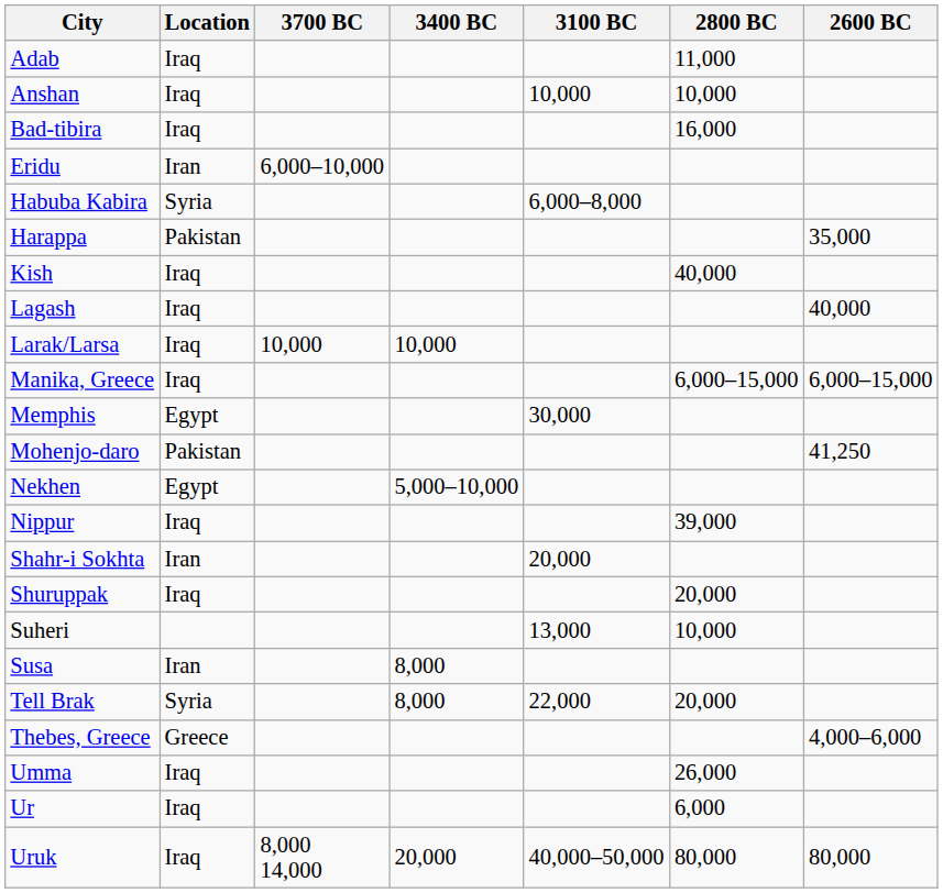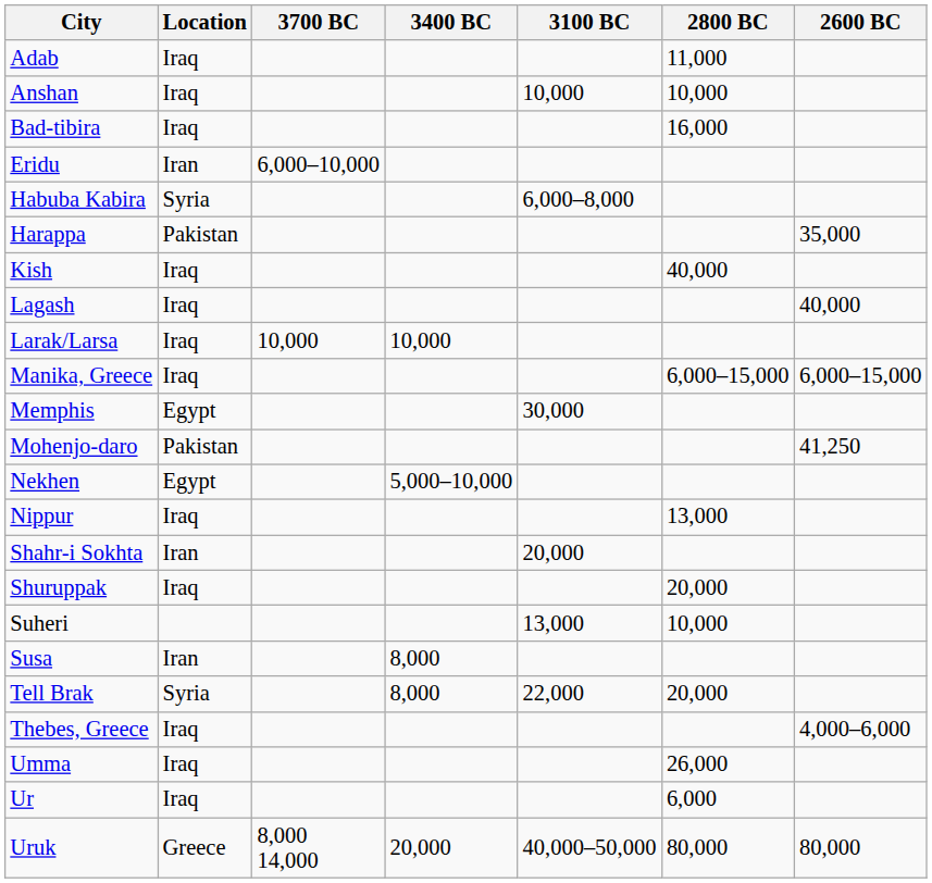 <table class="wikitable sortable">
 <tr>
 <th>City</th>
 <th>Location</th>
 <th data-sort-type="number">3700 BC</th>
 <th data-sort-type="number">3400 BC</th>
 <th data-sort-type="number">3100 BC</th>
 <th data-sort-type="number">2800 BC</th>
 <th data-sort-type="number">2600 BC</th>
 </tr>
 <tr>
 <td><a href='#'>Adab</a></td>
 <td>Iraq</td>
 <td></td>
 <td></td>
 <td></td>
 <td>11,000</td>
 <td></td>
 </tr>
 <tr>
 <td><a href='#'>Anshan</a></td>
 <td>Iraq</td>
 <td></td>
 <td></td>
 <td>10,000</td>
 <td>10,000</td>
 <td></td>
 </tr>
 <tr>
 <td><a href='#'>Bad-tibira</a></td>
 <td>Iraq</td>
 <td></td>
 <td></td>
 <td></td>
 <td>16,000</td>
 <td></td>
 </tr>
 <tr>
 <td><a href='#'>Eridu</a></td>
 <td>Iran</td>
 <td>6,000–10,000</td>
 <td></td>
 <td></td>
 <td></td>
 <td></td>
 </tr>
 <tr>
 <td><a href='#'>Habuba Kabira</a></td>
 <td>Syria</td>
 <td></td>
 <td></td>
 <td>6,000–8,000</td>
 <td></td>
 <td></td>
 </tr>
 <tr>
 <td><a href='#'>Harappa</a></td>
 <td>Pakistan</td>
 <td></td>
 <td></td>
 <td></td>
 <td></td>
 <td>35,000</td>
 </tr>
 <tr>
 <td><a href='#'>Kish</a></td>
 <td>Iraq</td>
 <td></td>
 <td></td>
 <td></td>
 <td>40,000</td>
 <td></td>
 </tr>
 <tr>
 <td><a href='#'>Lagash</a></td>
 <td>Iraq</td>
 <td></td>
 <td></td>
 <td></td>
 <td></td>
 <td>40,000</td>
 </tr>
 <tr>
 <td><a href='#'>Larak/Larsa</a></td>
 <td>Iraq</td>
 <td>10,000</td>
 <td>10,000</td>
 <td></td>
 <td></td>
 <td></td>
 </tr>
 <tr>
 <td><a href='#'>Manika, Greece</a></td>
 <td>Iraq</td>
 <td></td>
 <td></td>
 <td></td>
 <td>6,000–15,000</td>
 <td>6,000–15,000</td>
 </tr>
 <tr>
 <td><a href='#'>Memphis</a></td>
 <td>Egypt</td>
 <td></td>
 <td></td>
 <td>30,000</td>
 <td></td>
 <td></td>
 </tr>
 <tr>
 <td><a href='#'>Mohenjo-daro</a></td>
 <td>Pakistan</td>
 <td></td>
 <td></td>
 <td></td>
 <td></td>
 <td>41,250</td>
 </tr>
 <tr>
 <td><a href='#'>Nekhen</a></td>
 <td>Egypt</td>
 <td></td>
 <td>5,000–10,000</td>
 <td></td>
 <td></td>
 <td></td>
 </tr>
 <tr>
 <td><a href='#'>Nippur</a></td>
 <td>Iraq</td>
 <td></td>
 <td></td>
 <td></td>
-<td>39,000</td>
+<td>13,000</td>
 <td></td>
 </tr>
 <tr>
 <td><a href='#'>Shahr-i Sokhta</a></td>
 <td>Iran</td>
 <td></td>
 <td></td>
 <td>20,000</td>
 <td></td>
 <td></td>
 </tr>
 <tr>
 <td><a href='#'>Shuruppak</a></td>
 <td>Iraq</td>
 <td></td>
 <td></td>
 <td></td>
 <td>20,000</td>
 <td></td>
 </tr>
 <tr>
 <td>Suheri</td>
 <td></td>
 <td></td>
 <td></td>
 <td>13,000</td>
 <td>10,000</td>
 <td></td>
 </tr>
 <tr>
 <td><a href='#'>Susa</a></td>
 <td>Iran</td>
 <td></td>
 <td>8,000</td>
 <td></td>
 <td></td>
 <td></td>
 </tr>
 <tr>
 <td><a href='#'>Tell Brak</a></td>
 <td>Syria</td>
 <td></td>
 <td>8,000</td>
 <td>22,000</td>
 <td>20,000</td>
 <td></td>
 </tr>
 <tr>
 <td><a href='#'>Thebes, Greece</a></td>
-<td>Greece</td>
+<td>Iraq</td>
 <td></td>
 <td></td>
 <td></td>
 <td></td>
 <td>4,000–6,000</td>
 </tr>
 <tr>
 <td><a href='#'>Umma</a></td>
 <td>Iraq</td>
 <td></td>
 <td></td>
 <td></td>
 <td>26,000</td>
 <td></td>
 </tr>
 <tr>
 <td><a href='#'>Ur</a></td>
 <td>Iraq</td>
 <td></td>
 <td></td>
 <td></td>
 <td>6,000</td>
 <td></td>
 </tr>
 <tr>
 <td><a href='#'>Uruk</a></td>
-<td>Iraq</td>
+<td>Greece</td>
 <td>8,000<br>14,000</td>
 <td>20,000</td>
 <td>40,000–50,000</td>
 <td>80,000</td>
 <td>80,000</td>
 </tr>
 </table>
